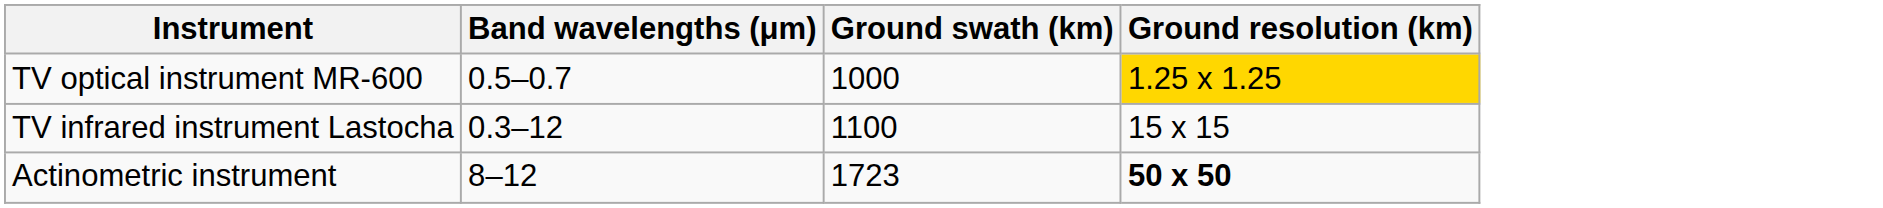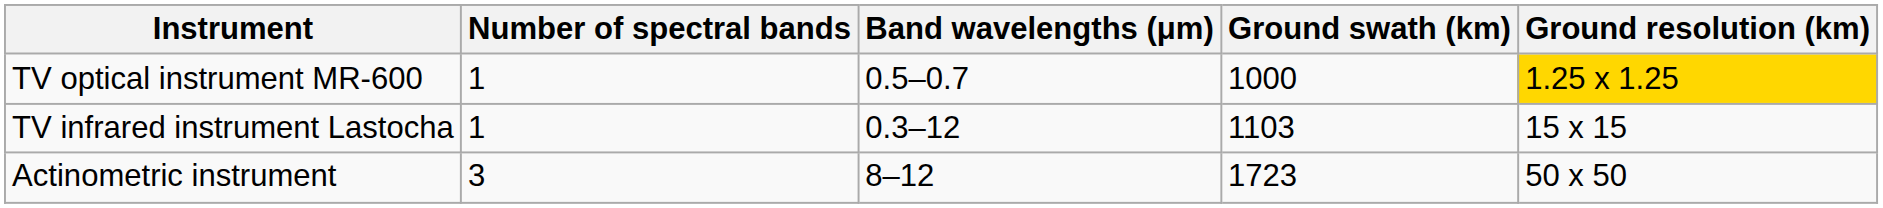 <table class="wikitable">
 <tr>
 <th>Instrument</th>
+<th>Number of spectral bands</th>
 <th>Band wavelengths (μm)</th>
 <th>Ground swath (km)</th>
 <th>Ground resolution (km)</th>
 </tr>
 <tr>
 <td>TV optical instrument MR-600</td>
+<td>1</td>
 <td>0.5–0.7</td>
 <td>1000</td>
 <td style="background: gold;">1.25 x 1.25</td>
 </tr>
 <tr>
 <td>TV infrared instrument Lastocha</td>
+<td>1</td>
 <td>0.3–12</td>
-<td>1100</td>
+<td>1103</td>
 <td>15 x 15</td>
 </tr>
 <tr>
 <td>Actinometric instrument</td>
+<td>3</td>
 <td>8–12</td>
 <td>1723</td>
-<td><strong>50 x 50</strong></td>
+<td>50 x 50</td>
 </tr>
 </table>
